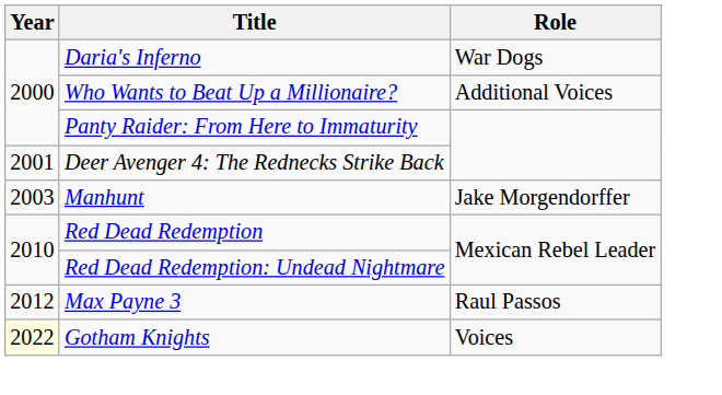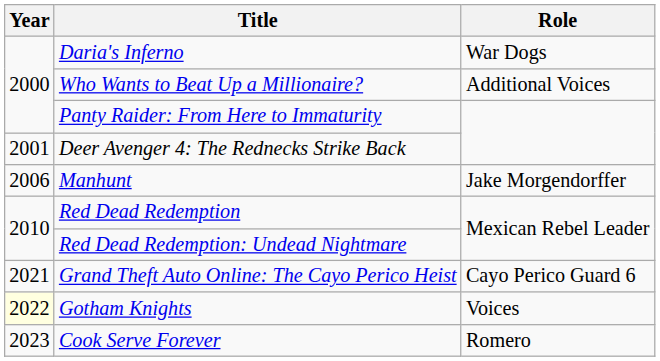 <table class="wikitable sortable">
 <tr>
 <th>Year</th>
 <th>Title</th>
 <th>Role</th>
 </tr>
 <tr>
 <td rowspan="3">2000</td>
 <td><em><a href='#'>Daria's Inferno</a></em></td>
 <td>War Dogs</td>
 </tr>
 <tr>
 <td><em><a href='#'>Who Wants to Beat Up a Millionaire?</a></em></td>
 <td>Additional Voices</td>
 </tr>
 <tr>
 <td><em><a href='#'>Panty Raider: From Here to Immaturity</a></em></td>
 <td rowspan="2"></td>
 </tr>
 <tr>
 <td>2001</td>
 <td><em>Deer Avenger 4: The Rednecks Strike Back</em></td>
 </tr>
 <tr>
-<td>2003</td>
+<td>2006</td>
 <td><em><a href='#'>Manhunt</a></em></td>
 <td>Jake Morgendorffer</td>
 </tr>
 <tr>
 <td rowspan="2">2010</td>
 <td><em><a href='#'>Red Dead Redemption</a></em></td>
 <td rowspan="2">Mexican Rebel Leader</td>
 </tr>
 <tr>
 <td><em><a href='#'>Red Dead Redemption: Undead Nightmare</a></em></td>
 </tr>
 <tr>
-<td>2012</td>
-<td><em><a href='#'>Max Payne 3</a></em></td>
-<td>Raul Passos</td>
+<td>2021</td>
+<td><em><a href='#'>Grand Theft Auto Online: The Cayo Perico Heist</a></em></td>
+<td>Cayo Perico Guard 6</td>
 </tr>
 <tr>
 <td style="background: lightyellow;">2022</td>
 <td><em><a href='#'>Gotham Knights</a></em></td>
 <td>Voices</td>
 </tr>
+<tr>
+<td>2023</td>
+<td><em><a href='#'>Cook Serve Forever</a></em></td>
+<td>Romero</td>
+</tr>
 </table>
